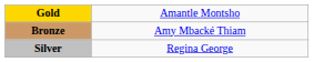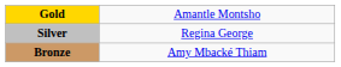 <table class="wikitable" style=" text-align:center; " width="35%">
 <tr>
 <td bgcolor="gold"><strong>Gold</strong></td>
 <td><a href='#'>Amantle Montsho</a><br>  <small><em></em></small></td>
 </tr>
 <tr>
+<td bgcolor="silver"><strong>Silver</strong></td>
+<td><a href='#'>Regina George</a><br>  <small><em></em></small></td>
+</tr>
+<tr>
 <td bgcolor="CC9966"><strong>Bronze</strong></td>
 <td><a href='#'>Amy Mbacké Thiam</a><br>  <small><em></em></small></td>
 </tr>
-<tr>
-<td bgcolor="silver"><strong>Silver</strong></td>
-<td><a href='#'>Regina George</a><br>  <small><em></em></small></td>
-</tr>
 </table>
